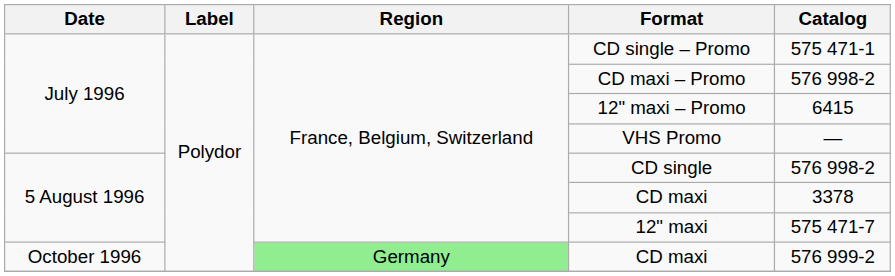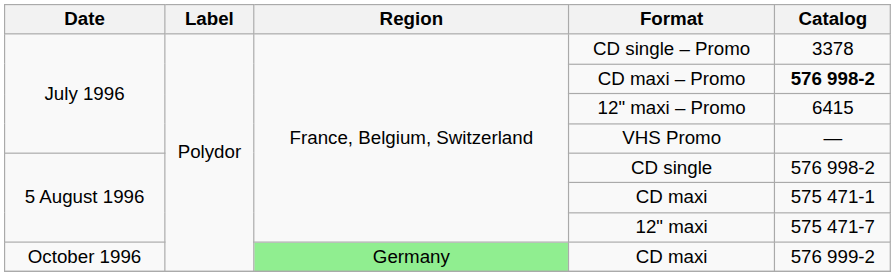 <table class="wikitable" width="60%" border="1">
 <tr>
 <th>Date</th>
 <th>Label</th>
 <th>Region</th>
 <th>Format</th>
 <th>Catalog</th>
 </tr>
 <tr>
 <td rowspan=4 align=center>July 1996</td>
 <td rowspan=8 align=center>Polydor</td>
 <td rowspan=7 align=center>France, Belgium, Switzerland</td>
 <td align=center>CD single – Promo</td>
-<td align=center>575 471-1</td>
+<td align=center>3378</td>
 </tr>
 <tr>
 <td align=center>CD maxi – Promo</td>
-<td align=center>576 998-2</td>
+<td align=center><strong>576 998-2</strong></td>
 </tr>
 <tr>
 <td align=center>12" maxi – Promo</td>
 <td align=center>6415</td>
 </tr>
 <tr>
 <td align=center>VHS Promo</td>
 <td align=center>—</td>
 </tr>
 <tr>
 <td rowspan=3 align=center>5 August 1996</td>
 <td align=center>CD single</td>
 <td align=center>576 998-2</td>
 </tr>
 <tr>
 <td align=center>CD maxi</td>
-<td align=center>3378</td>
+<td align=center>575 471-1</td>
 </tr>
 <tr>
 <td align=center>12" maxi</td>
 <td align=center>575 471-7</td>
 </tr>
 <tr>
 <td align=center>October 1996</td>
 <td align=center style="background: lightgreen;">Germany</td>
 <td align=center>CD maxi</td>
 <td align=center>576 999-2</td>
 </tr>
 <tr>
 </tr>
 </table>
